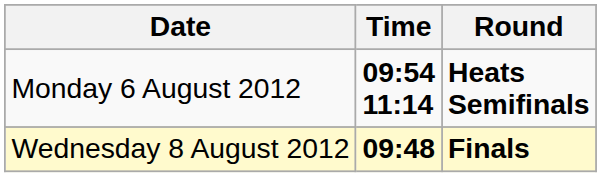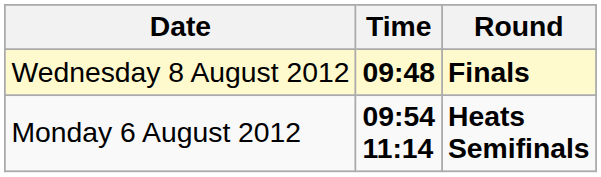 <table class="wikitable">
 <tr>
 <th>Date</th>
 <th>Time</th>
 <th>Round</th>
 </tr>
 <tr>
+<td style=background:lemonchiffon>Wednesday 8 August 2012</td>
+<td style=background:lemonchiffon><strong>09:48</strong></td>
+<td style=background:lemonchiffon><strong>Finals</strong></td>
+</tr>
+<tr>
 <td>Monday 6 August 2012</td>
 <td><strong>09:54<br>11:14</strong></td>
 <td><strong>Heats<br>Semifinals</strong></td>
 </tr>
-<tr>
-<td style=background:lemonchiffon>Wednesday 8 August 2012</td>
-<td style=background:lemonchiffon><strong>09:48</strong></td>
-<td style=background:lemonchiffon><strong>Finals</strong></td>
-</tr>
 </table>
